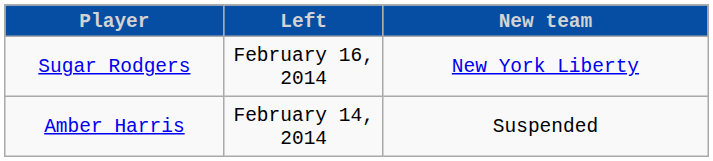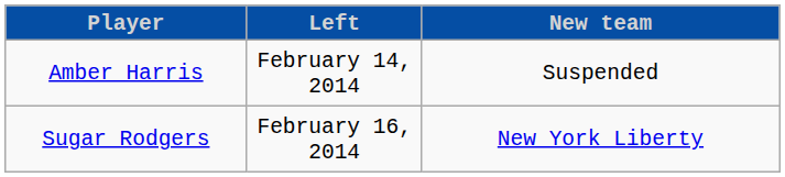 <table class="wikitable" style="text-align: center">
 <tr align="center"  bgcolor="#dddddd">
 <td style="background:#054EA4;color:#D3D3D3; width:140px"><strong>Player</strong></td>
 <td style="background:#054EA4;color:#D3D3D3; width:100px"><strong>Left</strong></td>
 <td style="background:#054EA4;color:#D3D3D3; width:210px"><strong>New team</strong></td>
 </tr>
 <tr style="height:40px">
+<td><a href='#'>Amber Harris</a></td>
+<td>February 14, 2014</td>
+<td>Suspended</td>
+</tr>
+<tr style="height:40px">
 <td><a href='#'>Sugar Rodgers</a></td>
 <td>February 16, 2014</td>
 <td><a href='#'>New York Liberty</a></td>
 </tr>
-<tr style="height:40px">
-<td><a href='#'>Amber Harris</a></td>
-<td>February 14, 2014</td>
-<td>Suspended</td>
-</tr>
 </table>
